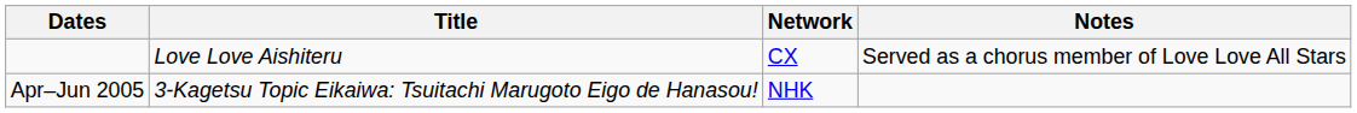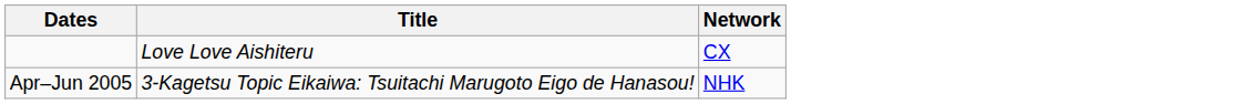 <table class="wikitable">
 <tr>
 <th>Dates</th>
 <th>Title</th>
 <th>Network</th>
-<th>Notes</th>
 </tr>
 <tr>
 <td></td>
 <td><em>Love Love Aishiteru</em></td>
 <td><a href='#'>CX</a></td>
-<td>Served as a chorus member of Love Love All Stars</td>
 </tr>
 <tr>
 <td>Apr–Jun 2005</td>
 <td><em>3-Kagetsu Topic Eikaiwa: Tsuitachi Marugoto Eigo de Hanasou!</em></td>
 <td><a href='#'>NHK</a></td>
-<td></td>
 </tr>
 </table>
